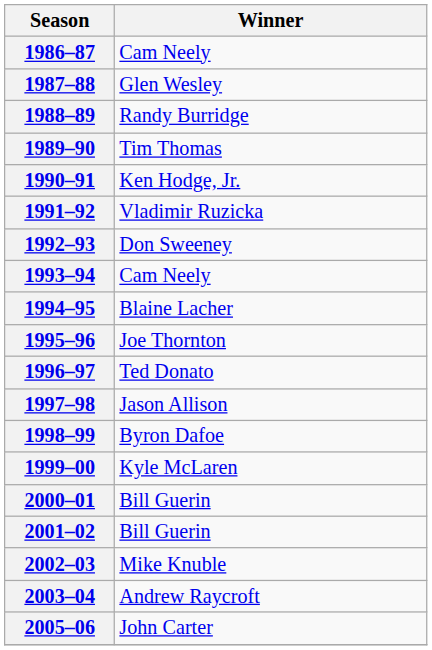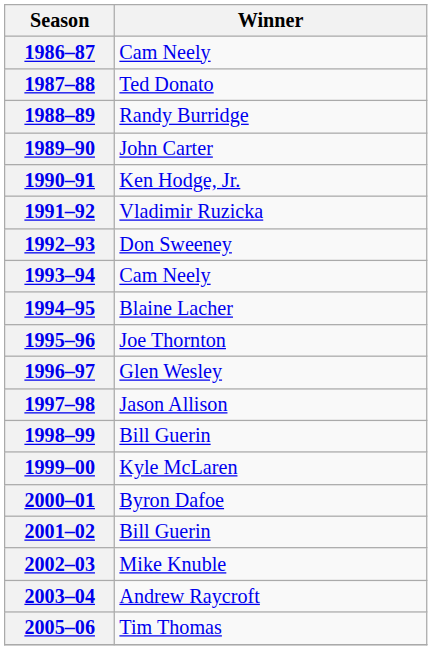 <table class="wikitable">
 <tr>
 <th scope="col" style="width:5em">Season</th>
 <th scope="col" style="width:15em">Winner</th>
 </tr>
 <tr>
 <th scope="row"><a href='#'>1986–87</a></th>
 <td><a href='#'>Cam Neely</a></td>
 </tr>
 <tr>
 <th scope="row"><a href='#'>1987–88</a></th>
-<td><a href='#'>Glen Wesley</a></td>
+<td><a href='#'>Ted Donato</a></td>
 </tr>
 <tr>
 <th scope="row"><a href='#'>1988–89</a></th>
 <td><a href='#'>Randy Burridge</a></td>
 </tr>
 <tr>
 <th scope="row"><a href='#'>1989–90</a></th>
-<td><a href='#'>Tim Thomas</a></td>
+<td><a href='#'>John Carter</a></td>
 </tr>
 <tr>
 <th scope="row"><a href='#'>1990–91</a></th>
 <td><a href='#'>Ken Hodge, Jr.</a></td>
 </tr>
 <tr>
 <th scope="row"><a href='#'>1991–92</a></th>
 <td><a href='#'>Vladimir Ruzicka</a></td>
 </tr>
 <tr>
 <th scope="row"><a href='#'>1992–93</a></th>
 <td><a href='#'>Don Sweeney</a></td>
 </tr>
 <tr>
 <th scope="row"><a href='#'>1993–94</a></th>
 <td><a href='#'>Cam Neely</a></td>
 </tr>
 <tr>
 <th scope="row"><a href='#'>1994–95</a></th>
 <td><a href='#'>Blaine Lacher</a></td>
 </tr>
 <tr>
 <th scope="row"><a href='#'>1995–96</a></th>
 <td><a href='#'>Joe Thornton</a></td>
 </tr>
 <tr>
 <th scope="row"><a href='#'>1996–97</a></th>
-<td><a href='#'>Ted Donato</a></td>
+<td><a href='#'>Glen Wesley</a></td>
 </tr>
 <tr>
 <th scope="row"><a href='#'>1997–98</a></th>
 <td><a href='#'>Jason Allison</a></td>
 </tr>
 <tr>
 <th scope="row"><a href='#'>1998–99</a></th>
-<td><a href='#'>Byron Dafoe</a></td>
+<td><a href='#'>Bill Guerin</a></td>
 </tr>
 <tr>
 <th scope="row"><a href='#'>1999–00</a></th>
 <td><a href='#'>Kyle McLaren</a></td>
 </tr>
 <tr>
 <th scope="row"><a href='#'>2000–01</a></th>
-<td><a href='#'>Bill Guerin</a></td>
+<td><a href='#'>Byron Dafoe</a></td>
 </tr>
 <tr>
 <th scope="row"><a href='#'>2001–02</a></th>
 <td><a href='#'>Bill Guerin</a></td>
 </tr>
 <tr>
 <th scope="row"><a href='#'>2002–03</a></th>
 <td><a href='#'>Mike Knuble</a></td>
 </tr>
 <tr>
 <th scope="row"><a href='#'>2003–04</a></th>
 <td><a href='#'>Andrew Raycroft</a></td>
 </tr>
 <tr>
 <th scope="row"><a href='#'>2005–06</a></th>
-<td><a href='#'>John Carter</a></td>
+<td><a href='#'>Tim Thomas</a></td>
 </tr>
 <tr>
 </tr>
 </table>
